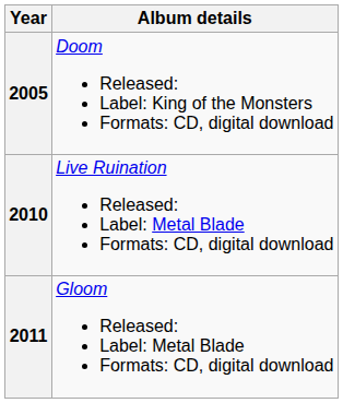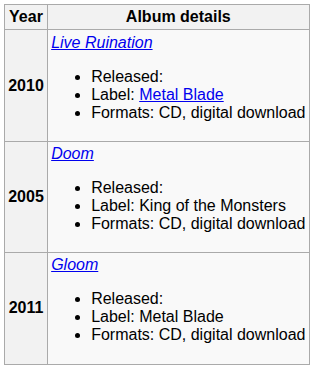 <table class="wikitable plainrowheaders">
 <tr>
 <th>Year</th>
 <th>Album details</th>
 </tr>
 <tr>
+<th scope="row">2010</th>
+<td align=left><em><a href='#'>Live Ruination</a></em><br><ul><li>Released: </li><li>Label: <a href='#'>Metal Blade</a></li><li>Formats: CD, digital download</li></ul></td>
+</tr>
+<tr>
 <th scope="row">2005</th>
 <td align=left><em><a href='#'>Doom</a></em><br><ul><li>Released: </li><li>Label: King of the Monsters</li><li>Formats: CD, digital download</li></ul></td>
-</tr>
-<tr>
-<th scope="row">2010</th>
-<td align=left><em><a href='#'>Live Ruination</a></em><br><ul><li>Released: </li><li>Label: <a href='#'>Metal Blade</a></li><li>Formats: CD, digital download</li></ul></td>
 </tr>
 <tr>
 <th scope="row">2011</th>
 <td align=left><em><a href='#'>Gloom</a></em><br><ul><li>Released: </li><li>Label: Metal Blade</li><li>Formats: CD, digital download</li></ul></td>
 </tr>
 <tr>
 </tr>
 <tr>
 </tr>
 </table>
